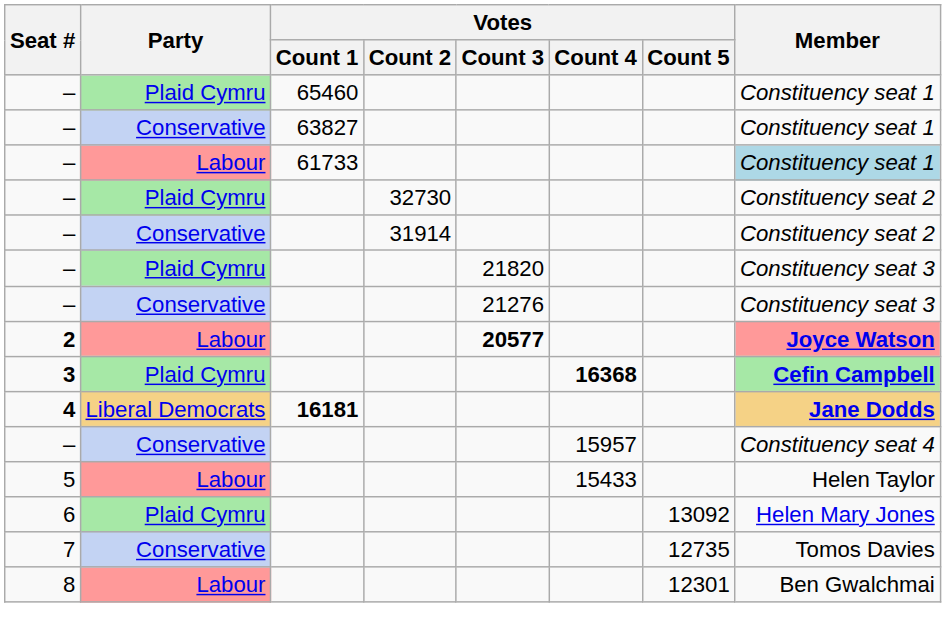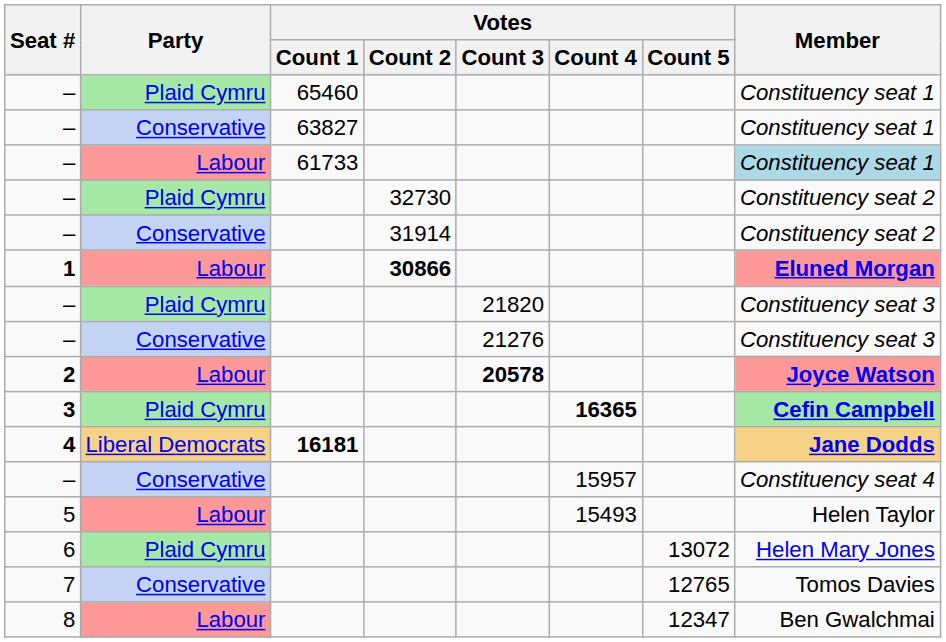 <table class="wikitable" style="text-align:right; font-size:95%">
 <tr>
 <th rowspan="2">Seat #</th>
 <th rowspan="2">Party</th>
 <th colspan="5">Votes</th>
 <th rowspan="2">Member</th>
 </tr>
 <tr>
 <th>Count 1</th>
 <th>Count 2</th>
 <th>Count 3</th>
 <th>Count 4</th>
 <th>Count 5</th>
 </tr>
 <tr>
 <td>–</td>
 <td style="background:#a6e8a6;"><a href='#'>Plaid Cymru</a></td>
 <td>65460</td>
 <td></td>
 <td></td>
 <td></td>
 <td></td>
 <td><em>Constituency seat 1</em></td>
 </tr>
 <tr>
 <td>–</td>
 <td style="background: #c3d3f3"><a href='#'>Conservative</a></td>
 <td>63827</td>
 <td></td>
 <td></td>
 <td></td>
 <td></td>
 <td><em>Constituency seat 1</em></td>
 </tr>
 <tr>
 <td>–</td>
 <td style="background:#f99;"><a href='#'>Labour</a></td>
 <td>61733</td>
 <td></td>
 <td></td>
 <td></td>
 <td></td>
 <td style="background: lightblue;"><em>Constituency seat 1</em></td>
 </tr>
 <tr>
 <td>–</td>
 <td style="background:#a6e8a6;"><a href='#'>Plaid Cymru</a></td>
 <td></td>
 <td>32730</td>
 <td></td>
 <td></td>
 <td></td>
 <td><em>Constituency seat 2</em></td>
 </tr>
 <tr>
 <td>–</td>
 <td style="background: #c3d3f3"><a href='#'>Conservative</a></td>
 <td></td>
 <td>31914</td>
 <td></td>
 <td></td>
 <td></td>
 <td><em>Constituency seat 2</em></td>
 </tr>
 <tr>
+<td><strong>1</strong></td>
+<td style="background:#f99;"><a href='#'>Labour</a></td>
+<td></td>
+<td><strong>30866</strong></td>
+<td></td>
+<td></td>
+<td></td>
+<td style="background:#f99;"><strong><a href='#'>Eluned Morgan</a></strong></td>
+</tr>
+<tr>
 <td>–</td>
 <td style="background:#a6e8a6;"><a href='#'>Plaid Cymru</a></td>
 <td></td>
 <td></td>
 <td>21820</td>
 <td></td>
 <td></td>
 <td><em>Constituency seat 3</em></td>
 </tr>
 <tr>
 <td>–</td>
 <td style="background: #c3d3f3"><a href='#'>Conservative</a></td>
 <td></td>
 <td></td>
 <td>21276</td>
 <td></td>
 <td></td>
 <td><em>Constituency seat 3</em></td>
 </tr>
 <tr>
 <td><strong>2</strong></td>
 <td style="background:#f99;"><a href='#'>Labour</a></td>
 <td></td>
 <td></td>
-<td><strong>20577</strong></td>
+<td><strong>20578</strong></td>
 <td></td>
 <td></td>
 <td style="background:#f99;"><strong><a href='#'>Joyce Watson</a></strong></td>
 </tr>
 <tr>
 <td><strong>3</strong></td>
 <td style="background:#a6e8a6;"><a href='#'>Plaid Cymru</a></td>
 <td></td>
 <td></td>
 <td></td>
-<td><strong>16368</strong></td>
+<td><strong>16365</strong></td>
 <td></td>
 <td style="background: #a6e8a6"><strong><a href='#'>Cefin Campbell</a></strong></td>
 </tr>
 <tr>
 <td><strong>4</strong></td>
 <td style="background: #f5d286"><a href='#'>Liberal Democrats</a></td>
 <td><strong>16181</strong></td>
 <td></td>
 <td></td>
 <td></td>
 <td></td>
 <td style="background: #f5d286"><strong><a href='#'>Jane Dodds</a></strong></td>
 </tr>
 <tr>
 <td>–</td>
 <td style="background: #c3d3f3"><a href='#'>Conservative</a></td>
 <td></td>
 <td></td>
 <td></td>
 <td>15957</td>
 <td></td>
 <td><em>Constituency seat 4</em></td>
 </tr>
 <tr>
 <td>5</td>
 <td style="background:#f99;"><a href='#'>Labour</a></td>
 <td></td>
 <td></td>
 <td></td>
-<td>15433</td>
+<td>15493</td>
 <td></td>
 <td>Helen Taylor</td>
 </tr>
 <tr>
 <td>6</td>
 <td style="background:#a6e8a6;"><a href='#'>Plaid Cymru</a></td>
 <td></td>
 <td></td>
 <td></td>
 <td></td>
-<td>13092</td>
+<td>13072</td>
 <td><a href='#'>Helen Mary Jones</a></td>
 </tr>
 <tr>
 <td>7</td>
 <td style="background: #c3d3f3"><a href='#'>Conservative</a></td>
 <td></td>
 <td></td>
 <td></td>
 <td></td>
-<td>12735</td>
+<td>12765</td>
 <td>Tomos Davies</td>
 </tr>
 <tr>
 <td>8</td>
 <td style="background:#f99;"><a href='#'>Labour</a></td>
 <td></td>
 <td></td>
 <td></td>
 <td></td>
-<td>12301</td>
+<td>12347</td>
 <td>Ben Gwalchmai</td>
 </tr>
 </table>
